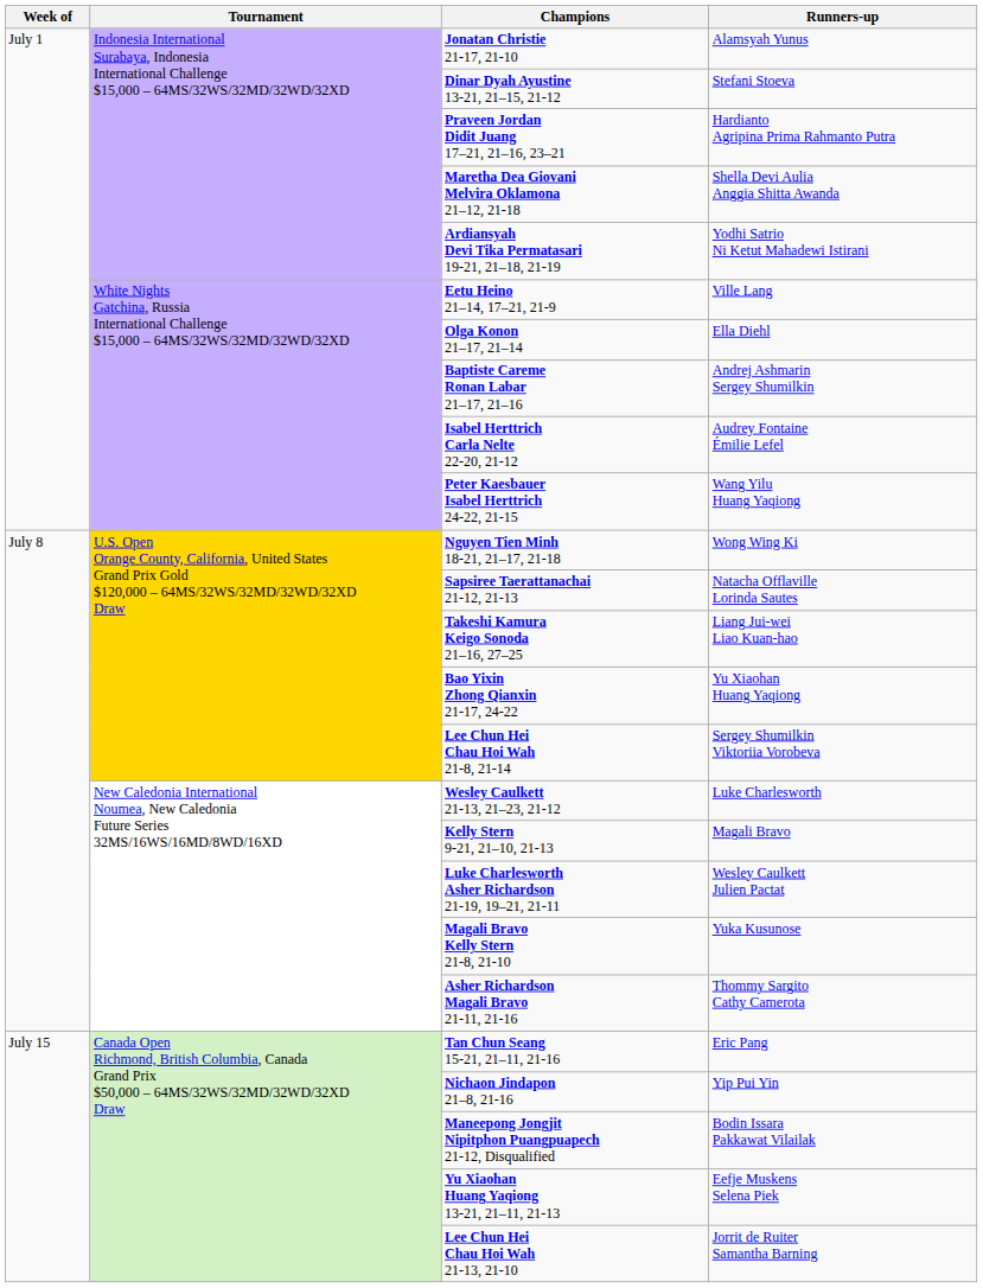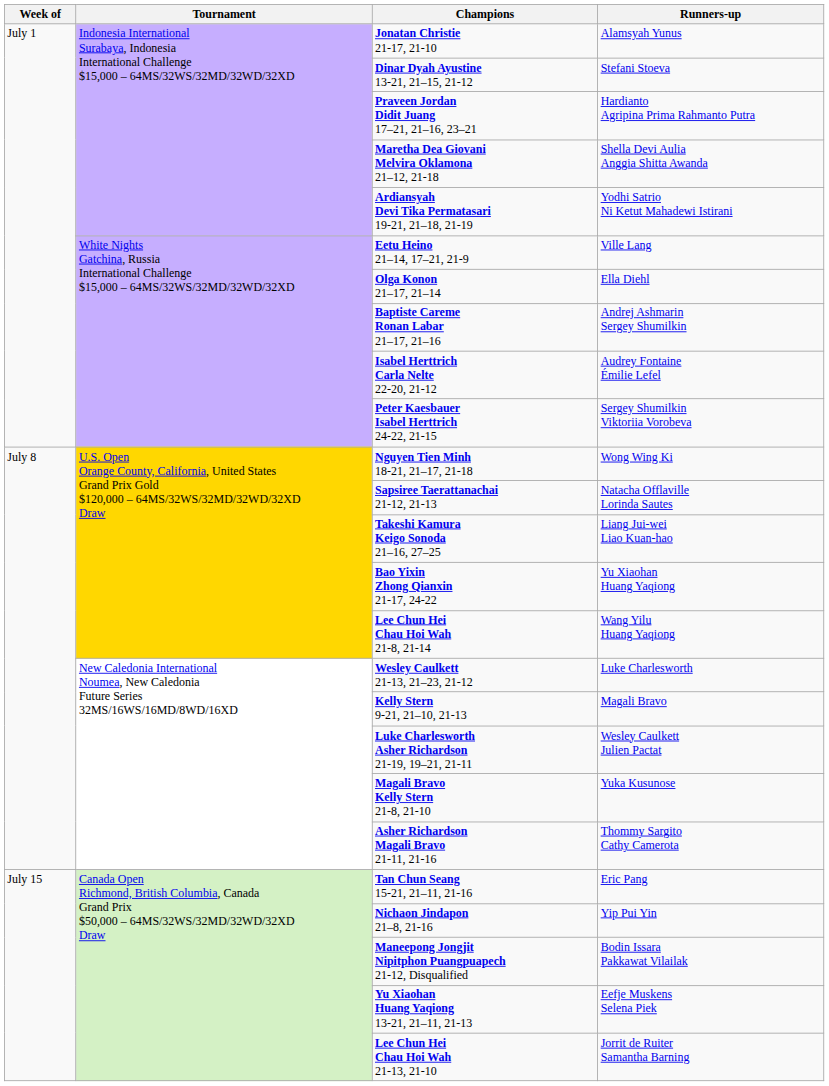 <table class=wikitable style=font-size:85%>
 <tr>
 <th width=75>Week of</th>
 <th width=330>Tournament</th>
 <th width=250>Champions</th>
 <th width=250>Runners-up</th>
 </tr>
 <tr valign=top>
 <td rowspan=10>July 1</td>
 <td style="background:#C6AEFF;" rowspan="5"><a href='#'>Indonesia International</a><br><a href='#'>Surabaya</a>, Indonesia<br>International Challenge<br>$15,000 – 64MS/32WS/32MD/32WD/32XD</td>
 <td> <strong><a href='#'>Jonatan Christie</a></strong><br>21-17, 21-10</td>
 <td> <a href='#'>Alamsyah Yunus</a></td>
 </tr>
 <tr valign=top>
 <td> <strong><a href='#'>Dinar Dyah Ayustine</a></strong><br>13-21, 21–15, 21-12</td>
 <td> <a href='#'>Stefani Stoeva</a></td>
 </tr>
 <tr valign=top>
 <td><strong> <a href='#'>Praveen Jordan</a><br> <a href='#'>Didit Juang</a></strong><br>17–21, 21–16, 23–21</td>
 <td> <a href='#'>Hardianto</a><br> <a href='#'>Agripina Prima Rahmanto Putra</a></td>
 </tr>
 <tr valign=top>
 <td><strong> <a href='#'>Maretha Dea Giovani</a><br> <a href='#'>Melvira Oklamona</a></strong><br>21–12, 21-18</td>
 <td> <a href='#'>Shella Devi Aulia</a><br> <a href='#'>Anggia Shitta Awanda</a></td>
 </tr>
 <tr valign=top>
 <td><strong> <a href='#'>Ardiansyah</a><br> <a href='#'>Devi Tika Permatasari</a></strong><br>19-21, 21–18, 21-19</td>
 <td> <a href='#'>Yodhi Satrio</a><br> <a href='#'>Ni Ketut Mahadewi Istirani</a></td>
 </tr>
 <tr valign=top>
 <td style="background:#C6AEFF;" rowspan="5"><a href='#'>White Nights</a><br><a href='#'>Gatchina</a>, Russia<br>International Challenge<br>$15,000 – 64MS/32WS/32MD/32WD/32XD</td>
 <td> <strong><a href='#'>Eetu Heino</a></strong><br>21–14, 17–21, 21-9</td>
 <td> <a href='#'>Ville Lang</a></td>
 </tr>
 <tr valign=top>
 <td> <strong><a href='#'>Olga Konon</a></strong><br>21–17, 21–14</td>
 <td> <a href='#'>Ella Diehl</a></td>
 </tr>
 <tr valign=top>
 <td> <strong><a href='#'>Baptiste Careme</a><br> <a href='#'>Ronan Labar</a></strong><br>21–17, 21–16</td>
 <td> <a href='#'>Andrej Ashmarin</a><br> <a href='#'>Sergey Shumilkin</a></td>
 </tr>
 <tr valign=top>
 <td> <strong><a href='#'>Isabel Herttrich</a><br> <a href='#'>Carla Nelte</a></strong><br>22-20, 21-12</td>
 <td> <a href='#'>Audrey Fontaine</a><br> <a href='#'>Émilie Lefel</a></td>
 </tr>
 <tr valign=top>
 <td> <strong><a href='#'>Peter Kaesbauer</a><br> <a href='#'>Isabel Herttrich</a></strong><br>24-22, 21-15</td>
-<td> <a href='#'>Wang Yilu</a><br> <a href='#'>Huang Yaqiong</a></td>
+<td> <a href='#'>Sergey Shumilkin</a><br> <a href='#'>Viktoriia Vorobeva</a></td>
 </tr>
 <tr valign=top>
 <td rowspan=10>July 8</td>
 <td style="background:#FFD700;" rowspan="5"><a href='#'>U.S. Open</a><br> <a href='#'>Orange County, California</a>, United States<br>Grand Prix Gold<br>$120,000 – 64MS/32WS/32MD/32WD/32XD<br><a href='#'>Draw</a></td>
 <td> <strong><a href='#'>Nguyen Tien Minh</a></strong><br>18-21, 21–17, 21-18</td>
 <td> <a href='#'>Wong Wing Ki</a></td>
 </tr>
 <tr valign=top>
 <td> <strong><a href='#'>Sapsiree Taerattanachai</a></strong><br>21-12, 21-13</td>
 <td> <a href='#'>Natacha Offlaville</a><br> <a href='#'>Lorinda Sautes</a></td>
 </tr>
 <tr valign=top>
 <td> <strong><a href='#'>Takeshi Kamura</a><br> <a href='#'>Keigo Sonoda</a></strong><br>21–16, 27–25</td>
 <td> <a href='#'>Liang Jui-wei</a><br> <a href='#'>Liao Kuan-hao</a></td>
 </tr>
 <tr valign=top>
 <td> <strong><a href='#'>Bao Yixin</a><br> <a href='#'>Zhong Qianxin</a></strong><br>21-17, 24-22</td>
 <td> <a href='#'>Yu Xiaohan</a><br> <a href='#'>Huang Yaqiong</a></td>
 </tr>
 <tr valign=top>
 <td> <strong><a href='#'>Lee Chun Hei</a><br> <a href='#'>Chau Hoi Wah</a></strong><br>21-8, 21-14</td>
-<td> <a href='#'>Sergey Shumilkin</a><br> <a href='#'>Viktoriia Vorobeva</a></td>
+<td> <a href='#'>Wang Yilu</a><br> <a href='#'>Huang Yaqiong</a></td>
 </tr>
 <tr valign=top>
 <td style="background:#ffffff;" rowspan="5"><a href='#'>New Caledonia International</a><br><a href='#'>Noumea</a>, New Caledonia<br>Future Series<br>32MS/16WS/16MD/8WD/16XD</td>
 <td> <strong><a href='#'>Wesley Caulkett</a></strong><br>21-13, 21–23, 21-12</td>
 <td> <a href='#'>Luke Charlesworth</a></td>
 </tr>
 <tr valign=top>
 <td> <strong><a href='#'>Kelly Stern</a></strong><br>9-21, 21–10, 21-13</td>
 <td> <a href='#'>Magali Bravo</a></td>
 </tr>
 <tr valign=top>
 <td> <strong><a href='#'>Luke Charlesworth</a><br> <a href='#'>Asher Richardson</a></strong><br>21-19, 19–21, 21-11</td>
 <td> <a href='#'>Wesley Caulkett</a><br> <a href='#'>Julien Pactat</a></td>
 </tr>
 <tr valign=top>
 <td> <strong><a href='#'>Magali Bravo</a><br> <a href='#'>Kelly Stern</a></strong><br>21-8, 21-10</td>
 <td> <a href='#'>Yuka Kusunose</a></td>
 </tr>
 <tr valign=top>
 <td> <strong><a href='#'>Asher Richardson</a><br> <a href='#'>Magali Bravo</a></strong><br>21-11, 21-16</td>
 <td> <a href='#'>Thommy Sargito</a><br> <a href='#'>Cathy Camerota</a></td>
 </tr>
 <tr valign=top>
 <td rowspan=5>July 15</td>
 <td style="background:#D4F1C5;" rowspan="5"><a href='#'>Canada Open</a><br><a href='#'>Richmond, British Columbia</a>, Canada<br>Grand Prix<br>$50,000 – 64MS/32WS/32MD/32WD/32XD<br><a href='#'>Draw</a></td>
 <td> <strong><a href='#'>Tan Chun Seang</a></strong><br>15-21, 21–11, 21-16</td>
 <td> <a href='#'>Eric Pang</a></td>
 </tr>
 <tr valign=top>
 <td> <strong><a href='#'>Nichaon Jindapon</a></strong><br>21–8, 21-16</td>
 <td> <a href='#'>Yip Pui Yin</a></td>
 </tr>
 <tr valign=top>
 <td> <strong><a href='#'>Maneepong Jongjit</a><br> <a href='#'>Nipitphon Puangpuapech</a></strong><br>21-12, Disqualified</td>
 <td> <a href='#'>Bodin Issara</a><br> <a href='#'>Pakkawat Vilailak</a></td>
 </tr>
 <tr valign=top>
 <td> <strong><a href='#'>Yu Xiaohan</a><br> <a href='#'>Huang Yaqiong</a></strong><br>13-21, 21–11, 21-13</td>
 <td> <a href='#'>Eefje Muskens</a><br> <a href='#'>Selena Piek</a></td>
 </tr>
 <tr valign=top>
 <td> <strong><a href='#'>Lee Chun Hei</a><br> <a href='#'>Chau Hoi Wah</a></strong><br>21-13, 21-10</td>
 <td> <a href='#'>Jorrit de Ruiter</a><br> <a href='#'>Samantha Barning</a></td>
 </tr>
 </table>
